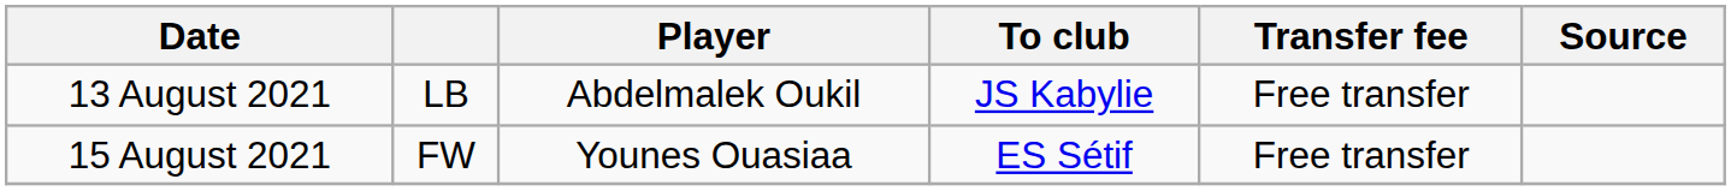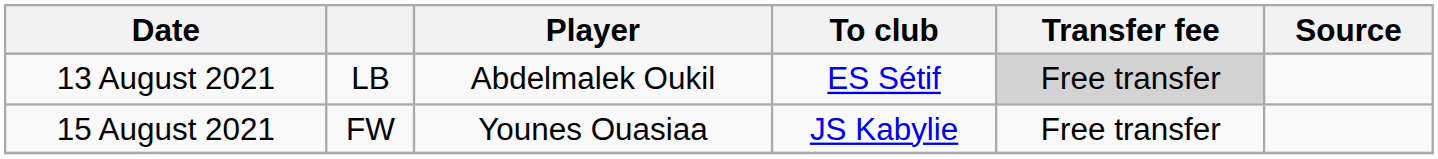 <table class="wikitable sortable" style="width:70%; text-align:center; font-size:85%; text-align:centre;">
 <tr>
 <th>Date</th>
 <th></th>
 <th>Player</th>
 <th>To club</th>
 <th>Transfer fee</th>
 <th>Source</th>
 </tr>
 <tr>
 <td>13 August 2021</td>
 <td>LB</td>
 <td> Abdelmalek Oukil</td>
-<td><a href='#'>JS Kabylie</a></td>
-<td>Free transfer</td>
+<td><a href='#'>ES Sétif</a></td>
+<td style="background: lightgrey;">Free transfer</td>
 <td></td>
 </tr>
 <tr>
 <td>15 August 2021</td>
 <td>FW</td>
 <td> Younes Ouasiaa</td>
-<td><a href='#'>ES Sétif</a></td>
+<td><a href='#'>JS Kabylie</a></td>
 <td>Free transfer</td>
 <td></td>
 </tr>
 <tr>
 </tr>
 </table>
